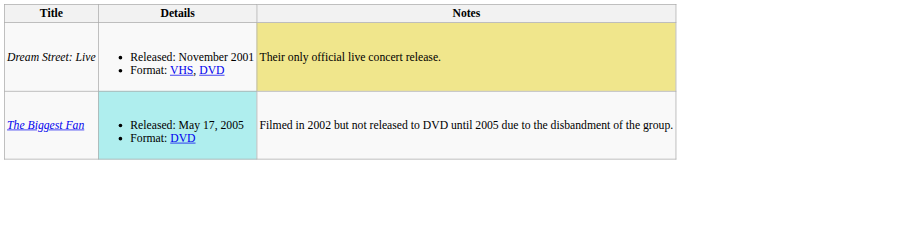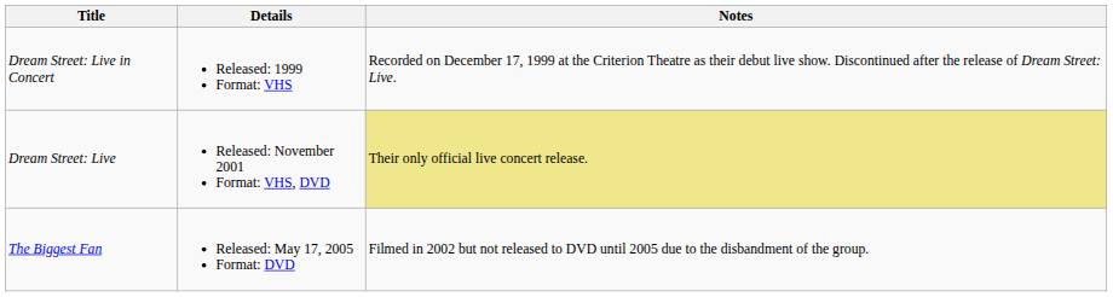 <table class="wikitable">
 <tr>
 <th>Title</th>
 <th>Details</th>
 <th>Notes</th>
+</tr>
+<tr>
+<td><em>Dream Street: Live in Concert</em></td>
+<td><br><ul><li>Released: 1999</li><li>Format: <a href='#'>VHS</a></li></ul></td>
+<td>Recorded on December 17, 1999 at the Criterion Theatre as their debut live show. Discontinued after the release of <em>Dream Street: Live</em>.</td>
 </tr>
 <tr>
 <td><em>Dream Street: Live</em></td>
 <td><br><ul><li>Released: November 2001</li><li>Format: <a href='#'>VHS</a>, <a href='#'>DVD</a></li></ul></td>
 <td style="background: khaki;">Their only official live concert release.</td>
 </tr>
 <tr>
 <td><em><a href='#'>The Biggest Fan</a></em></td>
-<td style="background: paleturquoise;"><br><ul><li>Released: May 17, 2005</li><li>Format: <a href='#'>DVD</a></li></ul></td>
+<td><br><ul><li>Released: May 17, 2005</li><li>Format: <a href='#'>DVD</a></li></ul></td>
 <td>Filmed in 2002 but not released to DVD until 2005 due to the disbandment of the group.</td>
 </tr>
 </table>
